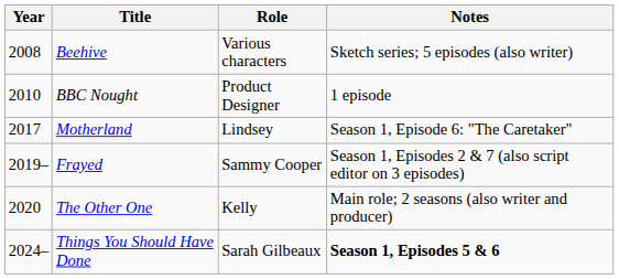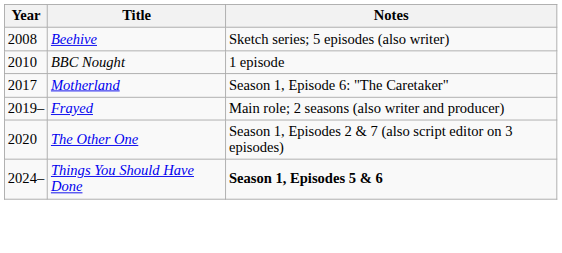 <table class="wikitable plainrowheaders sortable">
 <tr>
 <th scope="col">Year</th>
 <th scope="col">Title</th>
-<th scope="col">Role</th>
 <th class="unsortable">Notes</th>
 </tr>
 <tr>
 <td>2008</td>
 <td><em><a href='#'>Beehive</a></em></td>
-<td>Various characters</td>
 <td>Sketch series; 5 episodes (also writer)</td>
 </tr>
 <tr>
 <td>2010</td>
 <td><em>BBC Nought</em></td>
-<td>Product Designer</td>
 <td>1 episode</td>
 </tr>
 <tr>
 <td>2017</td>
 <td><em><a href='#'>Motherland</a></em></td>
-<td>Lindsey</td>
 <td>Season 1, Episode 6: "The Caretaker"</td>
 </tr>
 <tr>
 <td>2019–</td>
 <td><em><a href='#'>Frayed</a></em></td>
-<td>Sammy Cooper</td>
-<td>Season 1, Episodes 2 & 7 (also script editor on 3 episodes)</td>
+<td>Main role; 2 seasons (also writer and producer)</td>
 </tr>
 <tr>
 <td>2020</td>
 <td><em><a href='#'>The Other One</a></em></td>
-<td>Kelly</td>
-<td>Main role; 2 seasons (also writer and producer)</td>
+<td>Season 1, Episodes 2 & 7 (also script editor on 3 episodes)</td>
 </tr>
 <tr>
 <td>2024–</td>
 <td><em><a href='#'>Things You Should Have Done</a></em></td>
-<td>Sarah Gilbeaux</td>
 <td><strong>Season 1, Episodes 5 & 6</strong></td>
 </tr>
 </table>
